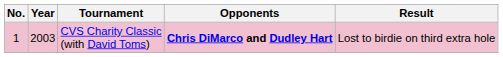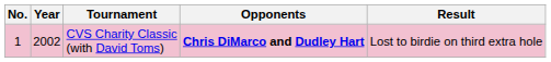 <table class="wikitable" style="font-size:95%;">
 <tr>
 <th>No.</th>
 <th>Year</th>
 <th>Tournament</th>
 <th>Opponents</th>
 <th>Result</th>
 </tr>
 <tr style="background:#F2C1D1;">
 <td align=center>1</td>
-<td>2003</td>
+<td>2002</td>
 <td><a href='#'>CVS Charity Classic</a><br>(with  <a href='#'>David Toms</a>)</td>
 <td><strong> <a href='#'>Chris DiMarco</a> and  <a href='#'>Dudley Hart</a></strong></td>
 <td>Lost to birdie on third extra hole</td>
 </tr>
 </table>
